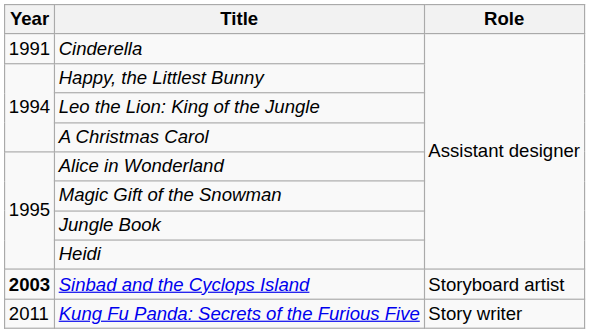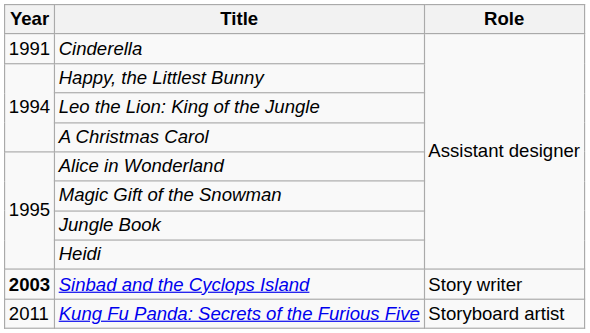 <table class="wikitable">
 <tr>
 <th>Year</th>
 <th>Title</th>
 <th>Role</th>
 </tr>
 <tr>
 <td>1991</td>
 <td><em>Cinderella</em></td>
 <td rowspan=8>Assistant designer</td>
 </tr>
 <tr>
 <td rowspan=3>1994</td>
 <td><em>Happy, the Littlest Bunny</em></td>
 </tr>
 <tr>
 <td><em>Leo the Lion: King of the Jungle</em></td>
 </tr>
 <tr>
 <td><em>A Christmas Carol</em></td>
 </tr>
 <tr>
 <td rowspan=4>1995</td>
 <td><em>Alice in Wonderland</em></td>
 </tr>
 <tr>
 <td><em>Magic Gift of the Snowman</em></td>
 </tr>
 <tr>
 <td><em>Jungle Book</em></td>
 </tr>
 <tr>
 <td><em>Heidi</em></td>
 </tr>
 <tr>
 <td><strong>2003</strong></td>
 <td><em><a href='#'>Sinbad and the Cyclops Island</a></em></td>
-<td>Storyboard artist</td>
+<td>Story writer</td>
 </tr>
 <tr>
 <td>2011</td>
 <td><a href='#'><em>Kung Fu Panda: Secrets of the Furious Five</em></a></td>
-<td>Story writer</td>
+<td>Storyboard artist</td>
 </tr>
 </table>
